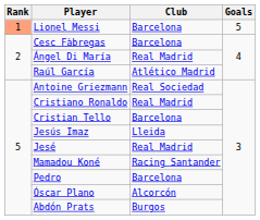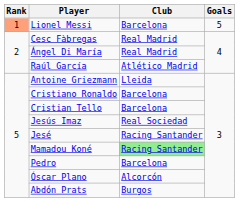 <table class="wikitable sortable" style="text-align:center">
 <tr>
 <th>Rank</th>
 <th>Player</th>
 <th>Club</th>
 <th>Goals</th>
 </tr>
 <tr>
 <td rowspan="1" style="background: lightsalmon;">1</td>
 <td align="left"> <a href='#'>Lionel Messi</a></td>
 <td align="left"><a href='#'>Barcelona</a></td>
 <td rowspan="1">5</td>
 </tr>
 <tr>
 <td rowspan="3">2</td>
 <td align="left"> <a href='#'>Cesc Fàbregas</a></td>
-<td align="left"><a href='#'>Barcelona</a></td>
+<td align="left"><a href='#'>Real Madrid</a></td>
 <td rowspan="3">4</td>
 </tr>
 <tr>
 <td align="left"> <a href='#'>Ángel Di María</a></td>
 <td align="left"><a href='#'>Real Madrid</a></td>
 </tr>
 <tr>
 <td align="left"> <a href='#'>Raúl García</a></td>
 <td align="left"><a href='#'>Atlético Madrid</a></td>
 </tr>
 <tr>
 <td rowspan="9">5</td>
 <td align="left"> <a href='#'>Antoine Griezmann</a></td>
-<td align="left"><a href='#'>Real Sociedad</a></td>
+<td align="left"><a href='#'>Lleida</a></td>
 <td rowspan="9">3</td>
 </tr>
 <tr>
 <td align="left"> <a href='#'>Cristiano Ronaldo</a></td>
-<td align="left"><a href='#'>Real Madrid</a></td>
+<td align="left"><a href='#'>Barcelona</a></td>
 </tr>
 <tr>
 <td align="left"> <a href='#'>Cristian Tello</a></td>
 <td align="left"><a href='#'>Barcelona</a></td>
 </tr>
 <tr>
 <td align="left"> <a href='#'>Jesús Imaz</a></td>
-<td align="left"><a href='#'>Lleida</a></td>
+<td align="left"><a href='#'>Real Sociedad</a></td>
 </tr>
 <tr>
 <td align="left"> <a href='#'>Jesé</a></td>
-<td align="left"><a href='#'>Real Madrid</a></td>
+<td align="left"><a href='#'>Racing Santander</a></td>
 </tr>
 <tr>
 <td align="left"> <a href='#'>Mamadou Koné</a></td>
-<td align="left"><a href='#'>Racing Santander</a></td>
+<td align="left" style="background: lightgreen;"><a href='#'>Racing Santander</a></td>
 </tr>
 <tr>
 <td align="left"> <a href='#'>Pedro</a></td>
 <td align="left"><a href='#'>Barcelona</a></td>
 </tr>
 <tr>
 <td align="left"> <a href='#'>Óscar Plano</a></td>
 <td align="left"><a href='#'>Alcorcón</a></td>
 </tr>
 <tr>
 <td align="left"> <a href='#'>Abdón Prats</a></td>
 <td align="left"><a href='#'>Burgos</a></td>
 </tr>
 </table>
